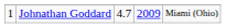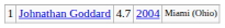 <table class="wikitable">
 <tr>
 </tr>
 <tr>
 <td>1</td>
 <td><a href='#'>Johnathan Goddard</a></td>
 <td>4.7</td>
-<td><a href='#'>2009</a></td>
+<td><a href='#'>2004</a></td>
 <td style="font-size:80%;">Miami (Ohio)</td>
 </tr>
 </table>
